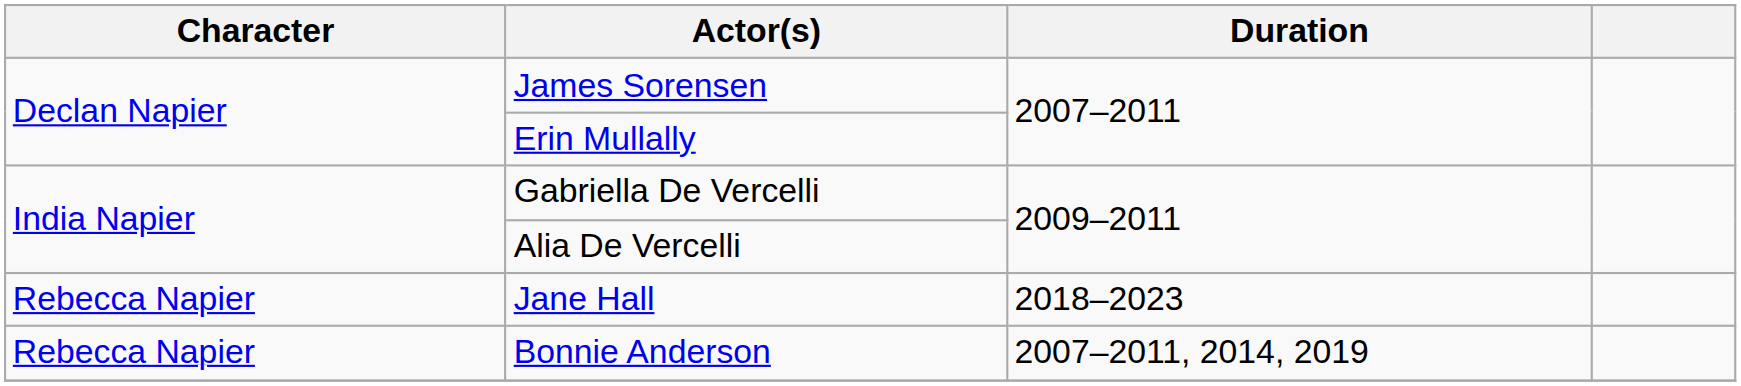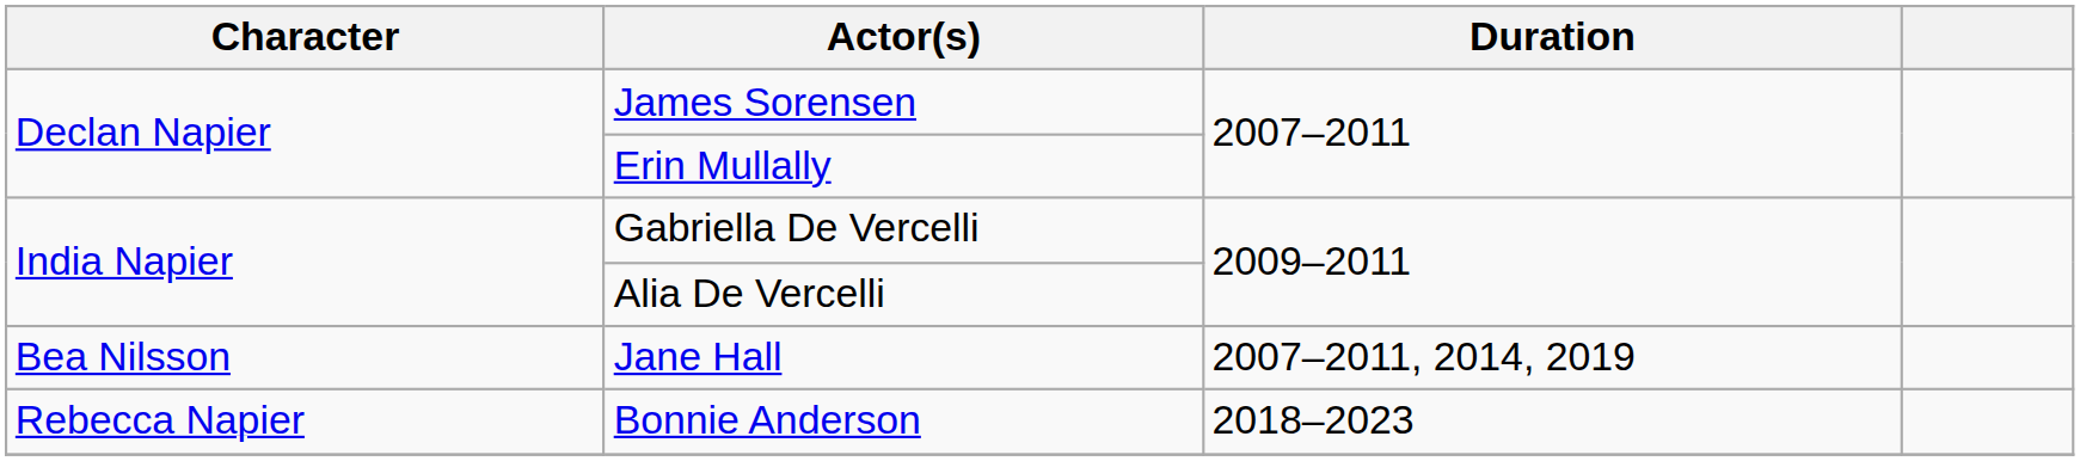 <table class="wikitable">
 <tr>
 <th scope="col" width="230">Character</th>
 <th scope="col" width="230">Actor(s)</th>
 <th scope="col" width="270">Duration</th>
 <th scope="col" width="60"></th>
 </tr>
 <tr>
 <td rowspan="2"><a href='#'>Declan Napier</a></td>
 <td><a href='#'>James Sorensen</a></td>
 <td rowspan="2">2007–2011</td>
 <td rowspan="2"></td>
 </tr>
 <tr>
 <td><a href='#'>Erin Mullally</a></td>
 </tr>
 <tr>
 <td rowspan="2"><a href='#'>India Napier</a></td>
 <td>Gabriella De Vercelli</td>
 <td rowspan="2">2009–2011</td>
 <td rowspan="2"></td>
 </tr>
 <tr>
 <td>Alia De Vercelli</td>
 </tr>
 <tr>
-<td><a href='#'>Rebecca Napier</a></td>
+<td><a href='#'>Bea Nilsson</a></td>
 <td><a href='#'>Jane Hall</a></td>
-<td>2018–2023</td>
+<td>2007–2011, 2014, 2019</td>
 <td></td>
 </tr>
 <tr>
 <td><a href='#'>Rebecca Napier</a></td>
 <td><a href='#'>Bonnie Anderson</a></td>
-<td>2007–2011, 2014, 2019</td>
+<td>2018–2023</td>
 <td></td>
 </tr>
 <tr>
 </tr>
 </table>
